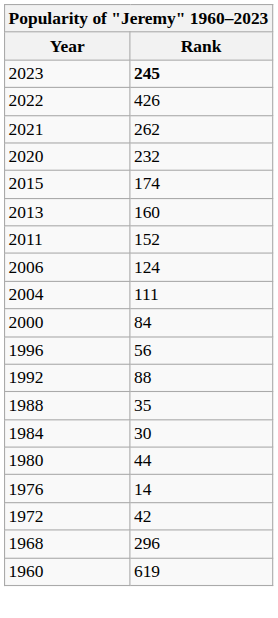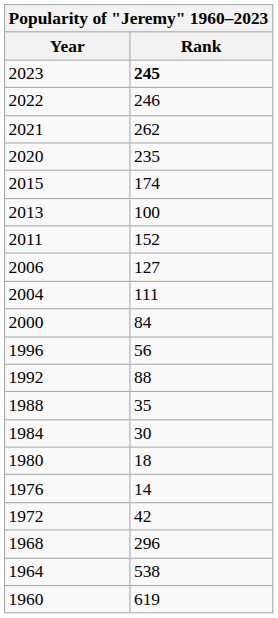 <table class="wikitable">
 <tr>
 <th ! colspan="2">Popularity of "Jeremy" 1960–2023</th>
 </tr>
 <tr>
 <th>Year</th>
 <th>Rank</th>
 </tr>
 <tr>
 <td>2023</td>
 <td><strong>245</strong></td>
 </tr>
 <tr>
 <td>2022</td>
-<td>426</td>
+<td>246</td>
 </tr>
 <tr>
 <td>2021</td>
 <td>262</td>
 </tr>
 <tr>
 <td>2020</td>
-<td>232</td>
+<td>235</td>
 </tr>
 <tr>
 <td>2015</td>
 <td>174</td>
 </tr>
 <tr>
 <td>2013</td>
-<td>160</td>
+<td>100</td>
 </tr>
 <tr>
 <td>2011</td>
 <td>152</td>
 </tr>
 <tr>
 <td>2006</td>
-<td>124</td>
+<td>127</td>
 </tr>
 <tr>
 <td>2004</td>
 <td>111</td>
 </tr>
 <tr>
 <td>2000</td>
 <td>84</td>
 </tr>
 <tr>
 <td>1996</td>
 <td>56</td>
 </tr>
 <tr>
 <td>1992</td>
 <td>88</td>
 </tr>
 <tr>
 <td>1988</td>
 <td>35</td>
 </tr>
 <tr>
 <td>1984</td>
 <td>30</td>
 </tr>
 <tr>
 <td>1980</td>
-<td>44</td>
+<td>18</td>
 </tr>
 <tr>
 <td>1976</td>
 <td>14</td>
 </tr>
 <tr>
 <td>1972</td>
 <td>42</td>
 </tr>
 <tr>
 <td>1968</td>
 <td>296</td>
 </tr>
 <tr>
+<td>1964</td>
+<td>538</td>
+</tr>
+<tr>
 <td>1960</td>
 <td>619</td>
 </tr>
 </table>
